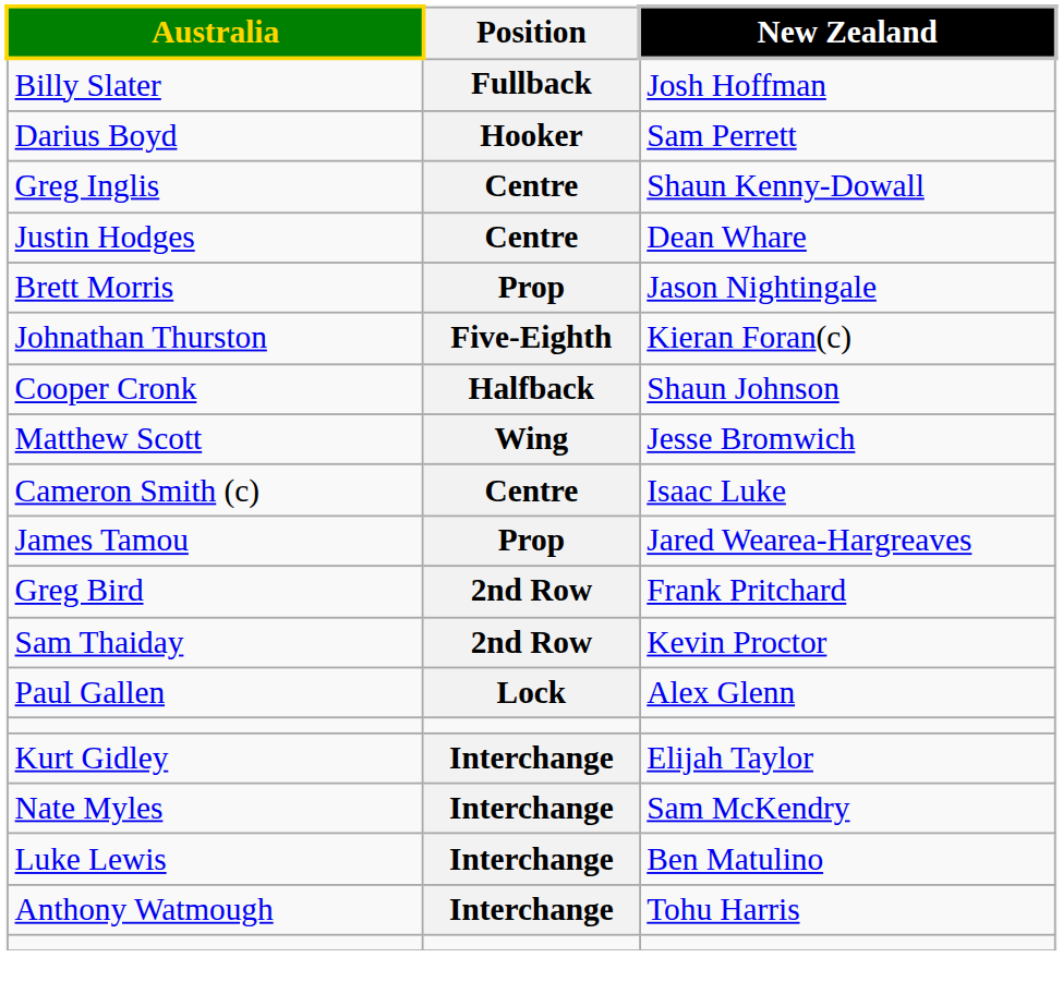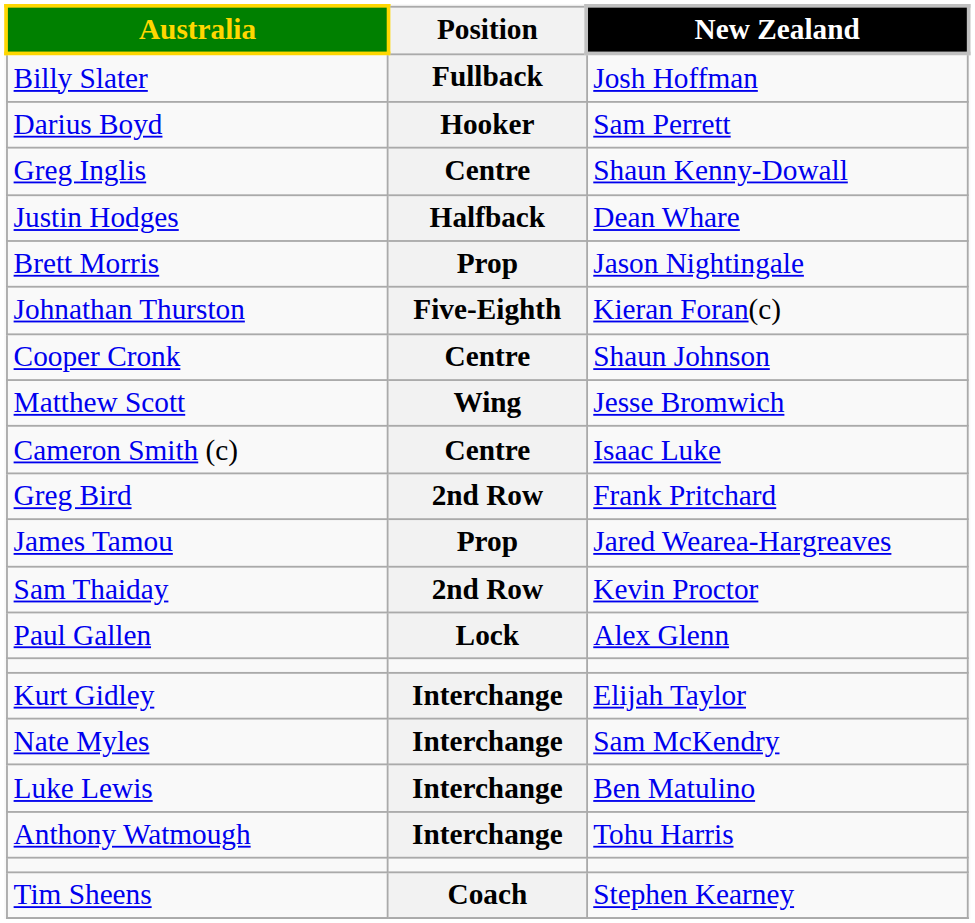 <table style="margin: 1em auto 1em auto" class="wikitable col1left col2center col3right">
 <tr>
 <th align="centre" width="200" style="border: 2px solid gold; background: green; color: gold">Australia</th>
 <th width="100">Position</th>
 <th align="centre" width="200" style="border: 2px solid silver; background: black; color: white">New Zealand</th>
 </tr>
 <tr>
 <td> <a href='#'>Billy Slater</a></td>
 <th>Fullback</th>
 <td><a href='#'>Josh Hoffman</a> </td>
 </tr>
 <tr>
 <td> <a href='#'>Darius Boyd</a></td>
 <th>Hooker</th>
 <td><a href='#'>Sam Perrett</a> </td>
 </tr>
 <tr>
 <td> <a href='#'>Greg Inglis</a></td>
 <th>Centre</th>
 <td><a href='#'>Shaun Kenny-Dowall</a> </td>
 </tr>
 <tr>
 <td> <a href='#'>Justin Hodges</a></td>
-<th>Centre</th>
+<th>Halfback</th>
 <td><a href='#'>Dean Whare</a> </td>
 </tr>
 <tr>
 <td> <a href='#'>Brett Morris</a></td>
 <th>Prop</th>
 <td><a href='#'>Jason Nightingale</a> </td>
 </tr>
 <tr>
 <td> <a href='#'>Johnathan Thurston</a></td>
 <th>Five-Eighth</th>
 <td><a href='#'>Kieran Foran</a>(c) </td>
 </tr>
 <tr>
 <td> <a href='#'>Cooper Cronk</a></td>
-<th>Halfback</th>
+<th>Centre</th>
 <td><a href='#'>Shaun Johnson</a> </td>
 </tr>
 <tr>
 <td> <a href='#'>Matthew Scott</a></td>
 <th>Wing</th>
 <td><a href='#'>Jesse Bromwich</a> </td>
 </tr>
 <tr>
 <td> <a href='#'>Cameron Smith</a> (c)</td>
 <th>Centre</th>
 <td><a href='#'>Isaac Luke</a> </td>
 </tr>
 <tr>
+<td> <a href='#'>Greg Bird</a></td>
+<th>2nd Row</th>
+<td><a href='#'>Frank Pritchard</a> </td>
+</tr>
+<tr>
 <td> <a href='#'>James Tamou</a></td>
 <th>Prop</th>
 <td><a href='#'>Jared Wearea-Hargreaves</a> </td>
-</tr>
-<tr>
-<td> <a href='#'>Greg Bird</a></td>
-<th>2nd Row</th>
-<td><a href='#'>Frank Pritchard</a> </td>
 </tr>
 <tr>
 <td> <a href='#'>Sam Thaiday</a></td>
 <th>2nd Row</th>
 <td><a href='#'>Kevin Proctor</a> </td>
 </tr>
 <tr>
 <td> <a href='#'>Paul Gallen</a></td>
 <th>Lock</th>
 <td><a href='#'>Alex Glenn</a> </td>
 </tr>
 <tr>
 <td></td>
 <td></td>
 <td></td>
 </tr>
 <tr>
 <td> <a href='#'>Kurt Gidley</a></td>
 <th>Interchange</th>
 <td><a href='#'>Elijah Taylor</a> </td>
 </tr>
 <tr>
 <td> <a href='#'>Nate Myles</a></td>
 <th>Interchange</th>
 <td><a href='#'>Sam McKendry</a> </td>
 </tr>
 <tr>
 <td> <a href='#'>Luke Lewis</a></td>
 <th>Interchange</th>
 <td><a href='#'>Ben Matulino</a> </td>
 </tr>
 <tr>
 <td> <a href='#'>Anthony Watmough</a></td>
 <th>Interchange</th>
 <td><a href='#'>Tohu Harris</a> </td>
 </tr>
 <tr>
 <td></td>
 <td></td>
 <td></td>
 </tr>
 <tr>
+<td> <a href='#'>Tim Sheens</a></td>
+<th><strong>Coach</strong></th>
+<td><a href='#'>Stephen Kearney</a> </td>
+</tr>
+<tr>
 </tr>
 </table>
